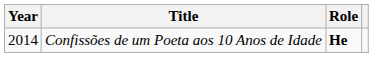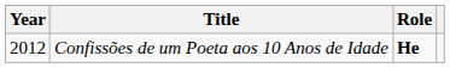 <table class="wikitable">
 <tr>
 <th>Year</th>
 <th>Title</th>
 <th>Role</th>
 <th></th>
 </tr>
 <tr>
-<td>2014</td>
+<td>2012</td>
 <td><em>Confissões de um Poeta aos 10 Anos de Idade</em></td>
 <td><strong>He</strong></td>
 <td></td>
 </tr>
 </table>
